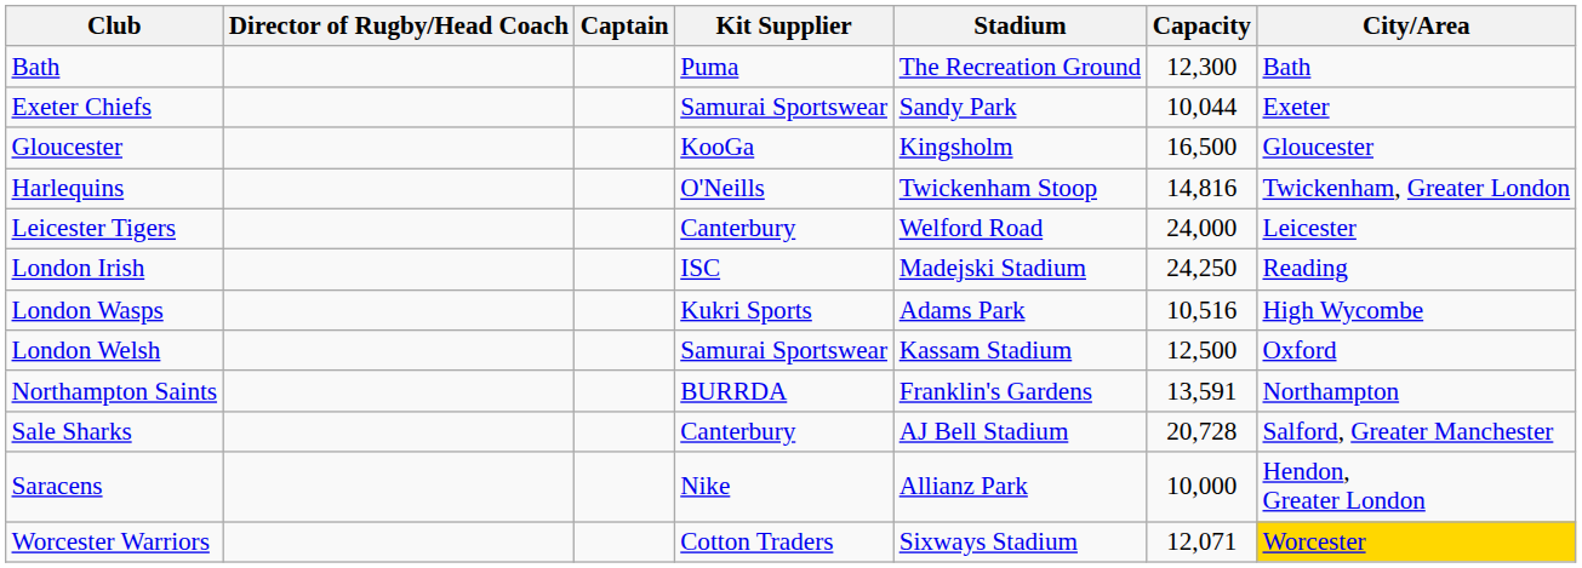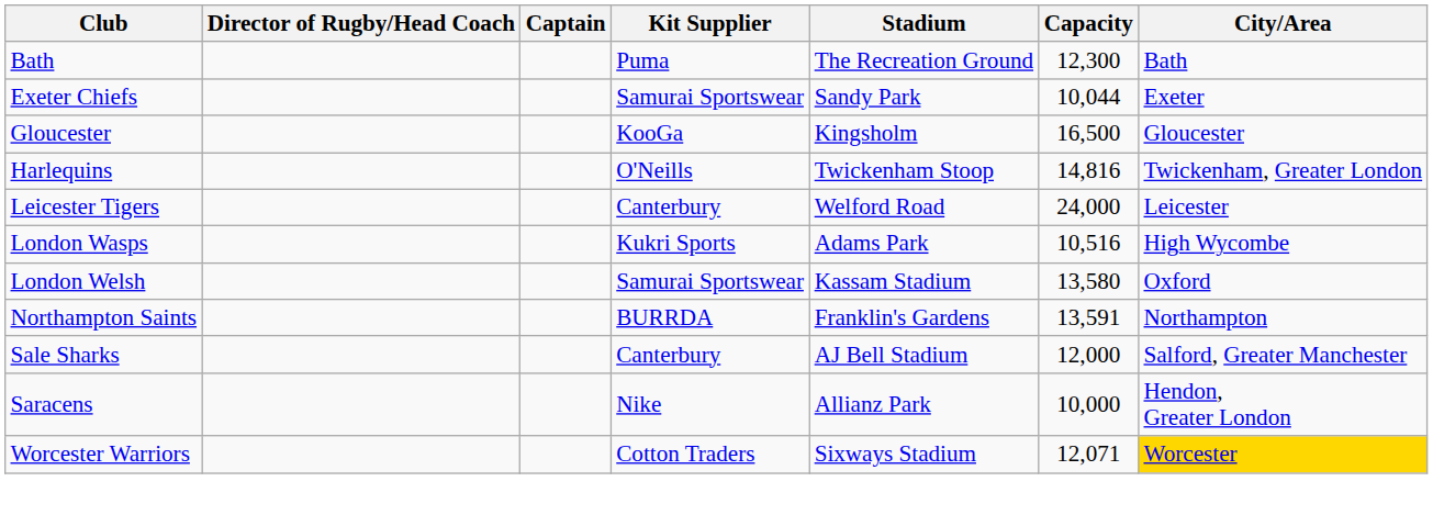 <table class="wikitable sortable">
 <tr>
 <th>Club</th>
 <th>Director of Rugby/Head Coach</th>
 <th>Captain</th>
 <th>Kit Supplier</th>
 <th>Stadium</th>
 <th>Capacity</th>
 <th>City/Area</th>
 </tr>
 <tr>
 <td><a href='#'>Bath</a></td>
 <td></td>
 <td></td>
 <td><a href='#'>Puma</a></td>
 <td><a href='#'>The Recreation Ground</a></td>
 <td align=center>12,300</td>
 <td><a href='#'>Bath</a></td>
 </tr>
 <tr>
 <td><a href='#'>Exeter Chiefs</a></td>
 <td></td>
 <td></td>
 <td><a href='#'>Samurai Sportswear</a></td>
 <td><a href='#'>Sandy Park</a></td>
 <td align=center>10,044</td>
 <td><a href='#'>Exeter</a></td>
 </tr>
 <tr>
 <td><a href='#'>Gloucester</a></td>
 <td></td>
 <td></td>
 <td><a href='#'>KooGa</a></td>
 <td><a href='#'>Kingsholm</a></td>
 <td align=center>16,500</td>
 <td><a href='#'>Gloucester</a></td>
 </tr>
 <tr>
 <td><a href='#'>Harlequins</a></td>
 <td></td>
 <td></td>
 <td><a href='#'>O'Neills</a></td>
 <td><a href='#'>Twickenham Stoop</a></td>
 <td align=center>14,816</td>
 <td><a href='#'>Twickenham</a>, <a href='#'>Greater London</a></td>
 </tr>
 <tr>
 <td><a href='#'>Leicester Tigers</a></td>
 <td></td>
 <td></td>
 <td><a href='#'>Canterbury</a></td>
 <td><a href='#'>Welford Road</a></td>
 <td align=center>24,000</td>
 <td><a href='#'>Leicester</a></td>
 </tr>
 <tr>
-<td><a href='#'>London Irish</a></td>
-<td></td>
-<td></td>
-<td><a href='#'>ISC</a></td>
-<td><a href='#'>Madejski Stadium</a></td>
-<td align=center>24,250</td>
-<td><a href='#'>Reading</a></td>
-</tr>
-<tr>
 <td><a href='#'>London Wasps</a></td>
 <td></td>
 <td></td>
 <td><a href='#'>Kukri Sports</a></td>
 <td><a href='#'>Adams Park</a></td>
 <td align=center>10,516</td>
 <td><a href='#'>High Wycombe</a></td>
 </tr>
 <tr>
 <td><a href='#'>London Welsh</a></td>
 <td></td>
 <td></td>
 <td><a href='#'>Samurai Sportswear</a></td>
 <td><a href='#'>Kassam Stadium</a></td>
-<td align=center>12,500</td>
+<td align=center>13,580</td>
 <td><a href='#'>Oxford</a></td>
 </tr>
 <tr>
 <td><a href='#'>Northampton Saints</a></td>
 <td></td>
 <td></td>
 <td><a href='#'>BURRDA</a></td>
 <td><a href='#'>Franklin's Gardens</a></td>
 <td align=center>13,591</td>
 <td><a href='#'>Northampton</a></td>
 </tr>
 <tr>
 <td><a href='#'>Sale Sharks</a></td>
 <td></td>
 <td></td>
 <td><a href='#'>Canterbury</a></td>
 <td><a href='#'>AJ Bell Stadium</a></td>
-<td align=center>20,728</td>
+<td align=center>12,000</td>
 <td><a href='#'>Salford</a>, <a href='#'>Greater Manchester</a></td>
 </tr>
 <tr>
 <td><a href='#'>Saracens</a></td>
 <td></td>
 <td></td>
 <td><a href='#'>Nike</a></td>
 <td><a href='#'>Allianz Park</a></td>
 <td align=center>10,000</td>
 <td><a href='#'>Hendon</a>,<br><a href='#'>Greater London</a></td>
 </tr>
 <tr>
 <td><a href='#'>Worcester Warriors</a></td>
 <td></td>
 <td></td>
 <td><a href='#'>Cotton Traders</a></td>
 <td><a href='#'>Sixways Stadium</a></td>
 <td align=center>12,071</td>
 <td style="background: gold;"><a href='#'>Worcester</a></td>
 </tr>
 </table>
